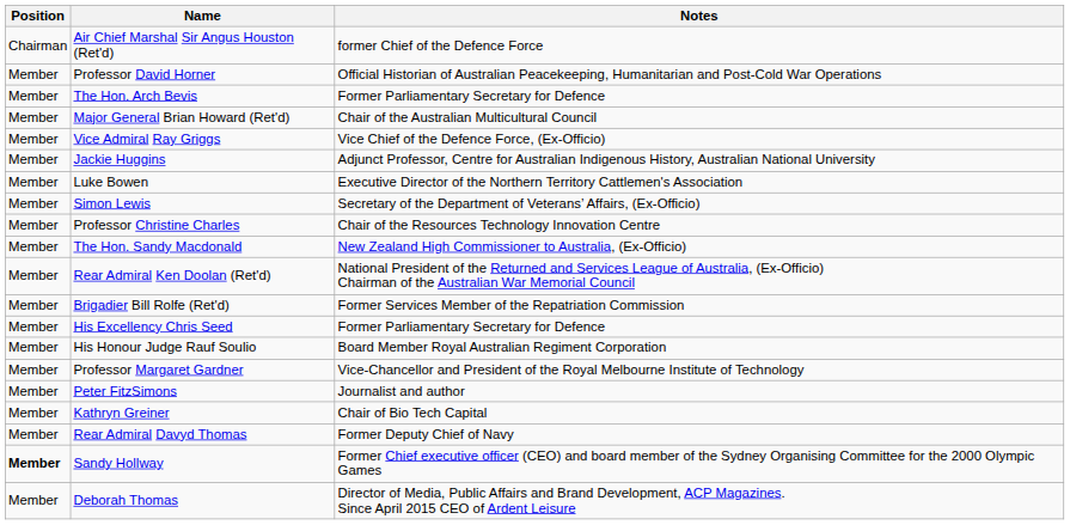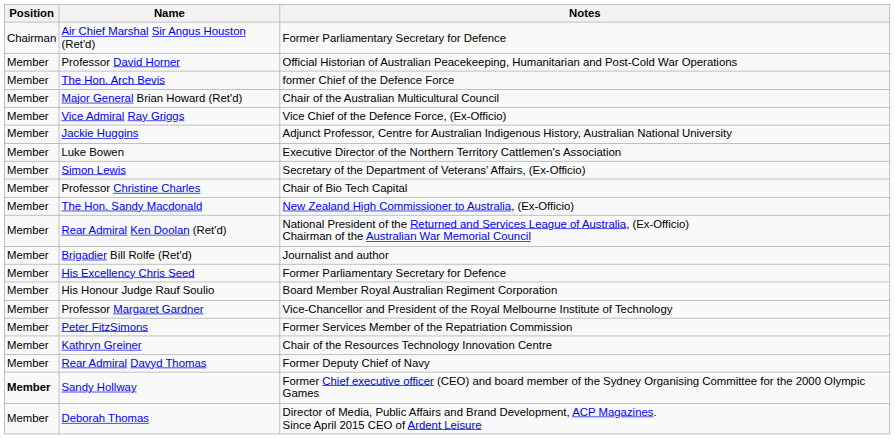 <table class="wikitable" style="text-align:left;">
 <tr>
 <th>Position</th>
 <th>Name</th>
 <th>Notes</th>
 </tr>
 <tr>
 <td>Chairman</td>
 <td><a href='#'>Air Chief Marshal</a> <a href='#'>Sir Angus Houston</a>  (Ret'd)</td>
-<td>former Chief of the Defence Force</td>
+<td>Former Parliamentary Secretary for Defence</td>
 </tr>
 <tr>
 <td>Member</td>
 <td>Professor <a href='#'>David Horner</a> </td>
 <td>Official Historian of Australian Peacekeeping, Humanitarian and Post-Cold War Operations</td>
 </tr>
 <tr>
 <td>Member</td>
 <td><a href='#'>The Hon. Arch Bevis</a></td>
-<td>Former Parliamentary Secretary for Defence</td>
+<td>former Chief of the Defence Force</td>
 </tr>
 <tr>
 <td>Member</td>
 <td><a href='#'>Major General</a> Brian Howard  (Ret'd)</td>
 <td>Chair of the Australian Multicultural Council</td>
 </tr>
 <tr>
 <td>Member</td>
 <td><a href='#'>Vice Admiral</a> <a href='#'>Ray Griggs</a> </td>
 <td>Vice Chief of the Defence Force, (Ex-Officio)</td>
 </tr>
 <tr>
 <td>Member</td>
 <td><a href='#'>Jackie Huggins</a> </td>
 <td>Adjunct Professor, Centre for Australian Indigenous History, Australian National University</td>
 </tr>
 <tr>
 <td>Member</td>
 <td>Luke Bowen</td>
 <td>Executive Director of the Northern Territory Cattlemen's Association</td>
 </tr>
 <tr>
 <td>Member</td>
 <td><a href='#'>Simon Lewis</a> </td>
 <td>Secretary of the Department of Veterans’ Affairs, (Ex-Officio)</td>
 </tr>
 <tr>
 <td>Member</td>
 <td>Professor <a href='#'>Christine Charles</a></td>
-<td>Chair of the Resources Technology Innovation Centre</td>
+<td>Chair of Bio Tech Capital</td>
 </tr>
 <tr>
 <td>Member</td>
 <td><a href='#'>The Hon. Sandy Macdonald</a></td>
 <td><a href='#'>New Zealand High Commissioner to Australia</a>, (Ex-Officio)</td>
 </tr>
 <tr>
 <td>Member</td>
 <td><a href='#'>Rear Admiral</a> <a href='#'>Ken Doolan</a>  (Ret'd)</td>
 <td>National President of the <a href='#'>Returned and Services League of Australia</a>, (Ex-Officio)<br>Chairman of the <a href='#'>Australian War Memorial Council</a></td>
 </tr>
 <tr>
 <td>Member</td>
 <td><a href='#'>Brigadier</a> Bill Rolfe  (Ret'd)</td>
-<td>Former Services Member of the Repatriation Commission</td>
+<td>Journalist and author</td>
 </tr>
 <tr>
 <td>Member</td>
 <td><a href='#'>His Excellency Chris Seed</a></td>
 <td>Former Parliamentary Secretary for Defence</td>
 </tr>
 <tr>
 <td>Member</td>
 <td>His Honour Judge Rauf Soulio</td>
 <td>Board Member Royal Australian Regiment Corporation</td>
 </tr>
 <tr>
 <td>Member</td>
 <td>Professor <a href='#'>Margaret Gardner</a> </td>
 <td>Vice-Chancellor and President of the Royal Melbourne Institute of Technology</td>
 </tr>
 <tr>
 <td>Member</td>
 <td><a href='#'>Peter FitzSimons</a> </td>
-<td>Journalist and author</td>
+<td>Former Services Member of the Repatriation Commission</td>
 </tr>
 <tr>
 <td>Member</td>
 <td><a href='#'>Kathryn Greiner</a> </td>
-<td>Chair of Bio Tech Capital</td>
+<td>Chair of the Resources Technology Innovation Centre</td>
 </tr>
 <tr>
 <td>Member</td>
 <td><a href='#'>Rear Admiral</a> <a href='#'>Davyd Thomas</a> </td>
 <td>Former Deputy Chief of Navy</td>
 </tr>
 <tr>
 <td><strong>Member</strong></td>
 <td><a href='#'>Sandy Hollway</a> </td>
 <td>Former <a href='#'>Chief executive officer</a> (CEO) and board member of the Sydney Organising Committee for the 2000 Olympic Games</td>
 </tr>
 <tr>
 <td>Member</td>
 <td><a href='#'>Deborah Thomas</a></td>
 <td>Director of Media, Public Affairs and Brand Development, <a href='#'>ACP Magazines</a>. <br>Since April 2015 CEO of <a href='#'>Ardent Leisure</a></td>
 </tr>
 </table>
